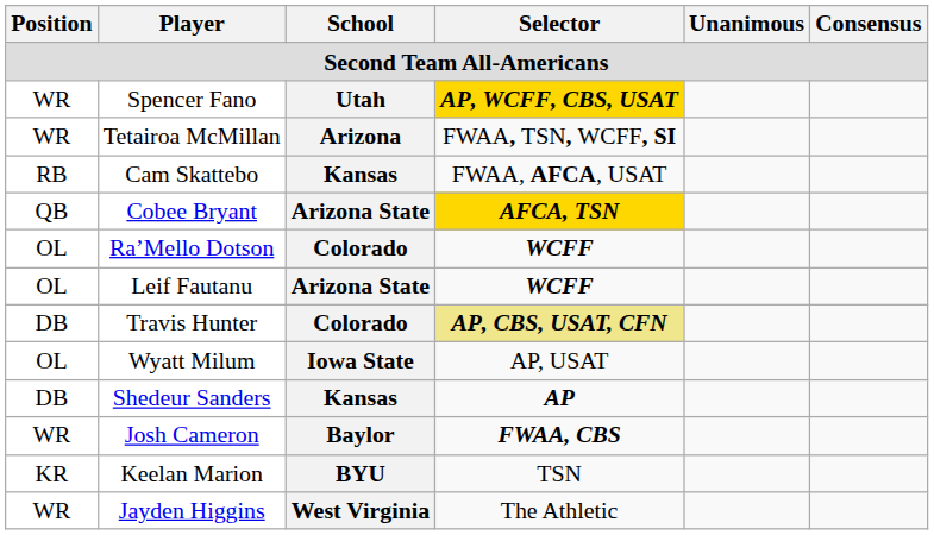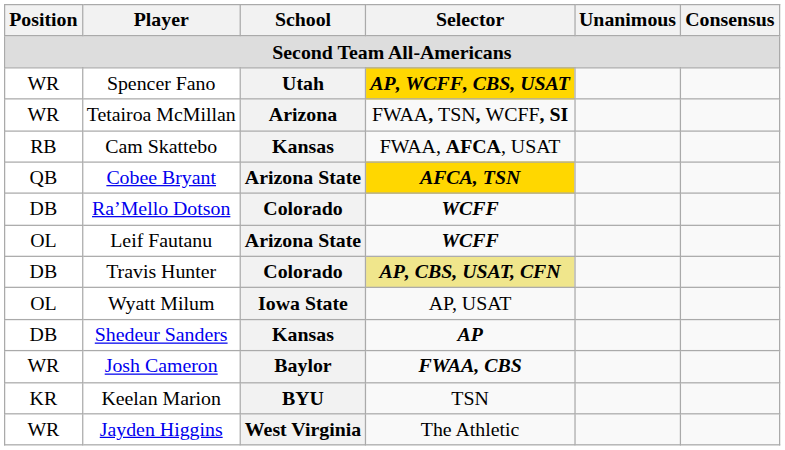 <table class="wikitable">
 <tr>
 <th>Position</th>
 <th>Player</th>
 <th>School</th>
 <th>Selector</th>
 <th>Unanimous</th>
 <th>Consensus</th>
 </tr>
 <tr>
 <td colspan="6" style="text-align:center; background:#ddd;"><strong>Second Team All-Americans</strong></td>
 </tr>
 <tr style="text-align:center;">
 <td style="background:white">WR</td>
 <td style="background:white">Spencer Fano</td>
 <th>Utah</th>
 <td style="background: gold;"><strong><em>AP<strong>, </strong>WCFF<strong>, CBS, USAT<em></td>
 <td></td>
 <td></td>
 </tr>
 <tr style="text-align:center;">
 <td style="background:white">WR</td>
 <td style="background:white">Tetairoa McMillan</td>
 <th>Arizona</th>
 <td></strong>FWAA<strong>, </strong>TSN<strong>, </strong>WCFF<strong>, SI</td>
 <td></td>
 <td></td>
 </tr>
 <tr style="text-align:center;">
 <td style="background:white">RB</td>
 <td style="background:white">Cam Skattebo</td>
 <th>Kansas</th>
 <td></em></strong>FWAA</strong>, <strong>AFCA</strong>, USAT</em></td>
 <td></td>
 <td></td>
 </tr>
 <tr style="text-align:center;">
 <td style="background:white">QB</td>
 <td style="background:white"><a href='#'>Cobee Bryant</a></td>
 <th>Arizona State</th>
 <td style="background: gold;"><strong><em>AFCA, TSN</em></strong></td>
 <td></td>
 <td></td>
 </tr>
 <tr style="text-align:center;">
-<td style="background:white">OL</td>
+<td style="background:white">DB</td>
 <td style="background:white"><a href='#'>Ra’Mello Dotson</a></td>
 <th>Colorado</th>
 <td><strong><em>WCFF</em></strong></td>
 <td></td>
 <td></td>
 </tr>
 <tr style="text-align:center;">
 <td style="background:white">OL</td>
 <td style="background:white">Leif Fautanu</td>
 <th>Arizona State</th>
 <td><strong><em>WCFF</em></strong></td>
 <td></td>
 <td></td>
 </tr>
 <tr style="text-align:center;">
 <td style="background:white">DB</td>
 <td style="background:white">Travis Hunter</td>
 <th>Colorado</th>
 <td style="background: khaki;"><strong><em>AP<strong>, CBS, USAT, CFN<em></td>
 <td></td>
 <td></td>
 </tr>
 <tr style="text-align:center;">
 <td style="background:white">OL</td>
 <td style="background:white">Wyatt Milum</td>
 <th>Iowa State</th>
 <td></em></strong>AP</strong>, USAT</em></td>
 <td></td>
 <td></td>
 </tr>
 <tr style="text-align:center;">
 <td style="background:white">DB</td>
 <td style="background:white"><a href='#'>Shedeur Sanders</a></td>
 <th>Kansas</th>
 <td><strong><em>AP</em></strong></td>
 <td></td>
 <td></td>
 </tr>
 <tr style="text-align:center;">
 <td style="background:white">WR</td>
 <td style="background:white"><a href='#'>Josh Cameron</a></td>
 <th>Baylor</th>
 <td><strong><em>FWAA<strong>, CBS<em></td>
 <td></td>
 <td></td>
 </tr>
 <tr style="text-align:center;">
 <td style="background:white">KR</td>
 <td style="background:white">Keelan Marion</td>
 <th>BYU</th>
 <td></strong>TSN<strong></td>
 <td></td>
 <td></td>
 </tr>
 <tr style="text-align:center;">
 <td style="background:white">WR</td>
 <td style="background:white"><a href='#'>Jayden Higgins</a></td>
 <th>West Virginia</th>
 <td></em>The Athletic<em></td>
 <td></td>
 <td></td>
 </tr>
 </table>
